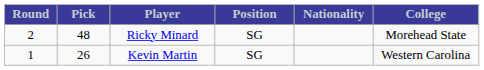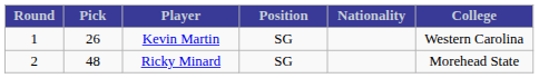 <table class="wikitable sortable sortable">
 <tr>
 <th style="background:#393997; color:#c5ced4" width="10%">Round</th>
 <th style="background:#393997; color:#c5ced4" width="10%">Pick</th>
 <th style="background:#393997; color:#c5ced4" width="20%">Player</th>
 <th style="background:#393997; color:#c5ced4" width="15%">Position</th>
 <th style="background:#393997; color:#c5ced4" width="15%">Nationality</th>
 <th style="background:#393997; color:#c5ced4" width="20%">College</th>
 </tr>
 <tr style="text-align: center">
+<td>1</td>
+<td>26</td>
+<td><a href='#'>Kevin Martin</a></td>
+<td>SG</td>
+<td></td>
+<td>Western Carolina</td>
+</tr>
+<tr style="text-align: center">
 <td>2</td>
 <td>48</td>
 <td><a href='#'>Ricky Minard</a></td>
 <td>SG</td>
 <td></td>
 <td>Morehead State</td>
 </tr>
-<tr style="text-align: center">
-<td>1</td>
-<td>26</td>
-<td><a href='#'>Kevin Martin</a></td>
-<td>SG</td>
-<td></td>
-<td>Western Carolina</td>
-</tr>
 </table>
